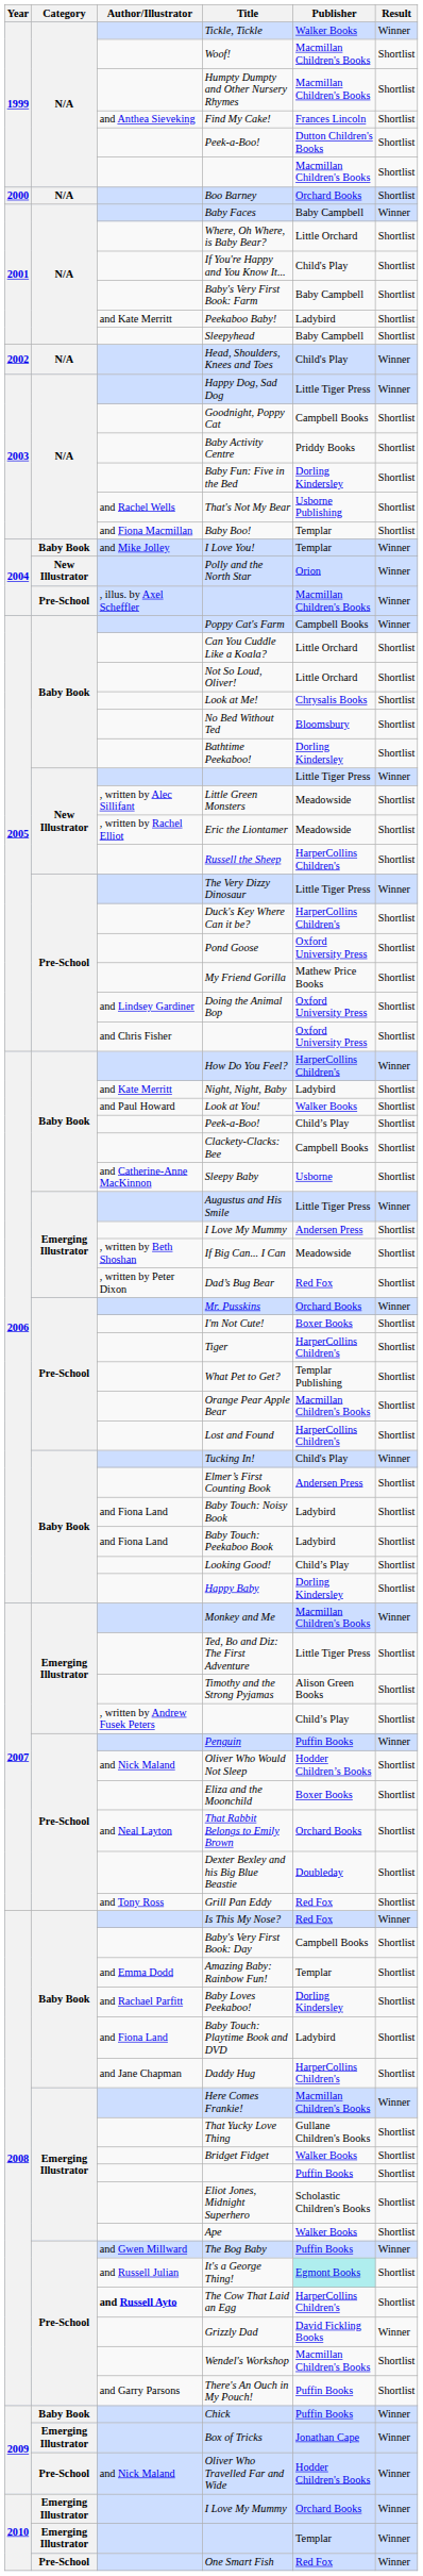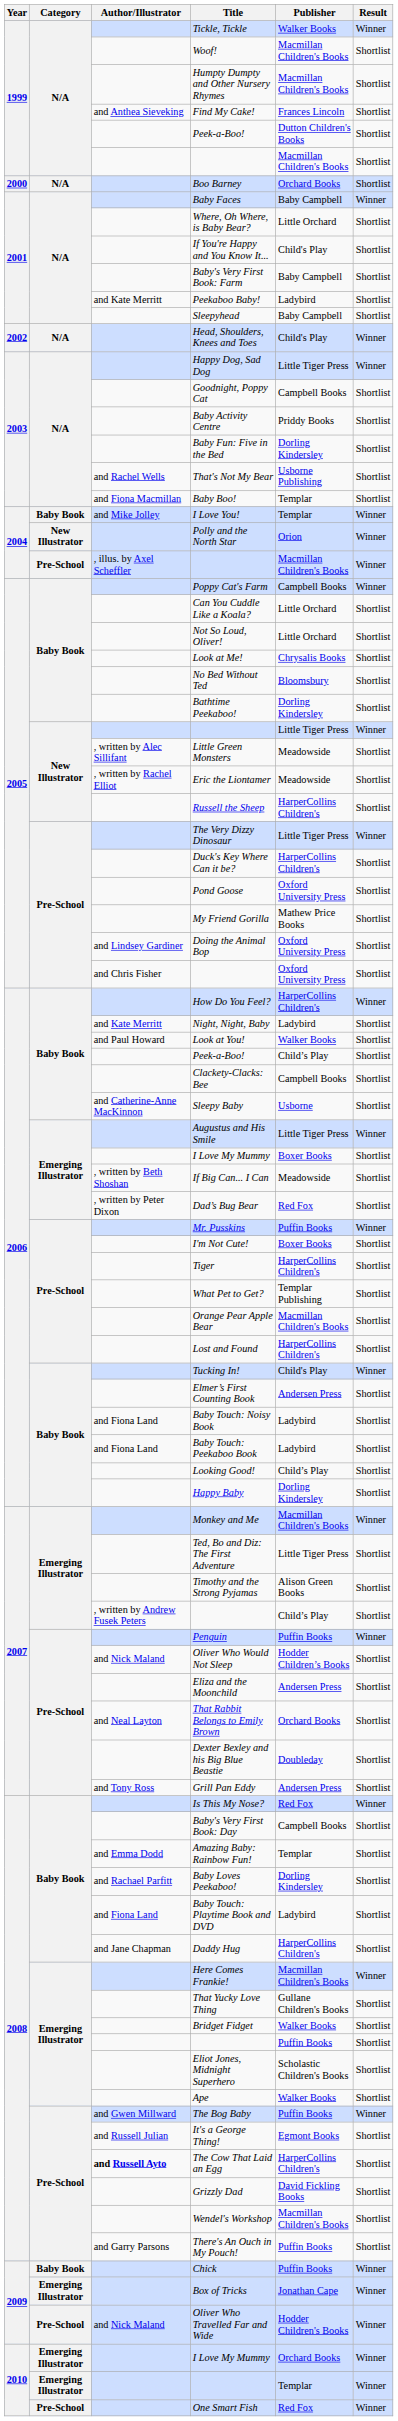 <table class="wikitable sortable mw-collapsible">
 <tr>
 <th>Year</th>
 <th>Category</th>
 <th>Author/Illustrator</th>
 <th>Title</th>
 <th>Publisher</th>
 <th>Result</th>
 </tr>
 <tr style="background:#cddeff">
 <th rowspan="6"><a href='#'>1999</a></th>
 <th rowspan="6">N/A</th>
 <td></td>
 <td><em>Tickle, Tickle</em></td>
 <td><a href='#'>Walker Books</a></td>
 <td>Winner</td>
 </tr>
 <tr>
 <td></td>
 <td><em>Woof!</em></td>
 <td><a href='#'>Macmillan Children's Books</a></td>
 <td>Shortlist</td>
 </tr>
 <tr>
 <td></td>
 <td><em>Humpty Dumpty and Other Nursery Rhymes</em></td>
 <td><a href='#'>Macmillan Children's Books</a></td>
 <td>Shortlist</td>
 </tr>
 <tr>
 <td> and <a href='#'>Anthea Sieveking</a></td>
 <td><em>Find My Cake!</em></td>
 <td><a href='#'>Frances Lincoln</a></td>
 <td>Shortlist</td>
 </tr>
 <tr>
 <td></td>
 <td><em>Peek-a-Boo!</em></td>
 <td><a href='#'>Dutton Children's Books</a></td>
 <td>Shortlist</td>
 </tr>
 <tr>
 <td></td>
 <td><em></em></td>
 <td><a href='#'>Macmillan Children's Books</a></td>
 <td>Shortlist</td>
 </tr>
 <tr style="background:#cddeff">
 <th><a href='#'>2000</a></th>
 <th>N/A</th>
 <td></td>
 <td><em>Boo Barney</em></td>
 <td><a href='#'>Orchard Books</a></td>
 <td>Shortlist</td>
 </tr>
 <tr style="background:#cddeff">
 <th rowspan="6"><a href='#'>2001</a></th>
 <th rowspan="6">N/A</th>
 <td></td>
 <td><em>Baby Faces</em></td>
 <td>Baby Campbell</td>
 <td>Winner</td>
 </tr>
 <tr>
 <td></td>
 <td><em>Where, Oh Where, is Baby Bear?</em></td>
 <td>Little Orchard</td>
 <td>Shortlist</td>
 </tr>
 <tr>
 <td></td>
 <td><em>If You're Happy and You Know It...</em></td>
 <td>Child's Play</td>
 <td>Shortlist</td>
 </tr>
 <tr>
 <td></td>
 <td><em>Baby's Very First Book: Farm</em></td>
 <td>Baby Campbell</td>
 <td>Shortlist</td>
 </tr>
 <tr>
 <td> and Kate Merritt</td>
 <td><em>Peekaboo Baby!</em></td>
 <td>Ladybird</td>
 <td>Shortlist</td>
 </tr>
 <tr>
 <td></td>
 <td><em>Sleepyhead</em></td>
 <td>Baby Campbell</td>
 <td>Shortlist</td>
 </tr>
 <tr style="background:#cddeff">
 <th><a href='#'>2002</a></th>
 <th>N/A</th>
 <td></td>
 <td><em>Head, Shoulders, Knees and Toes</em></td>
 <td>Child's Play</td>
 <td>Winner</td>
 </tr>
 <tr style="background:#cddeff">
 <th rowspan="6"><a href='#'>2003</a></th>
 <th rowspan="6">N/A</th>
 <td></td>
 <td><em>Happy Dog, Sad Dog</em></td>
 <td>Little Tiger Press</td>
 <td>Winner</td>
 </tr>
 <tr>
 <td></td>
 <td><em>Goodnight, Poppy Cat</em></td>
 <td>Campbell Books</td>
 <td>Shortlist</td>
 </tr>
 <tr>
 <td></td>
 <td><em>Baby Activity Centre</em></td>
 <td>Priddy Books</td>
 <td>Shortlist</td>
 </tr>
 <tr>
 <td></td>
 <td><em>Baby Fun: Five in the Bed</em></td>
 <td><a href='#'>Dorling Kindersley</a></td>
 <td>Shortlist</td>
 </tr>
 <tr>
 <td> and <a href='#'>Rachel Wells</a></td>
 <td><em>That's Not My Bear</em></td>
 <td><a href='#'>Usborne Publishing</a></td>
 <td>Shortlist</td>
 </tr>
 <tr>
 <td> and <a href='#'>Fiona Macmillan</a></td>
 <td><em>Baby Boo!</em></td>
 <td>Templar</td>
 <td>Shortlist</td>
 </tr>
 <tr style="background:#cddeff">
 <th rowspan="3"><a href='#'>2004</a></th>
 <th>Baby Book</th>
 <td> and <a href='#'>Mike Jolley</a></td>
 <td><em>I Love You!</em></td>
 <td>Templar</td>
 <td>Winner</td>
 </tr>
 <tr style="background:#cddeff">
 <th>New Illustrator</th>
 <td></td>
 <td><em>Polly and the North Star</em></td>
 <td><a href='#'>Orion</a></td>
 <td>Winner</td>
 </tr>
 <tr style="background:#cddeff">
 <th>Pre-School</th>
 <td>, illus. by <a href='#'>Axel Scheffler</a></td>
 <td></td>
 <td><a href='#'>Macmillan Children's Books</a></td>
 <td>Winner</td>
 </tr>
 <tr style="background:#cddeff">
 <th rowspan="16"><a href='#'>2005</a></th>
 <th rowspan="6">Baby Book</th>
 <td></td>
 <td><em>Poppy Cat's Farm</em></td>
 <td>Campbell Books</td>
 <td>Winner</td>
 </tr>
 <tr>
 <td></td>
 <td><em>Can You Cuddle Like a Koala?</em></td>
 <td>Little Orchard</td>
 <td>Shortlist</td>
 </tr>
 <tr>
 <td></td>
 <td><em>Not So Loud, Oliver!</em></td>
 <td>Little Orchard</td>
 <td>Shortlist</td>
 </tr>
 <tr>
 <td></td>
 <td><em>Look at Me!</em></td>
 <td><a href='#'>Chrysalis Books</a></td>
 <td>Shortlist</td>
 </tr>
 <tr>
 <td></td>
 <td><em>No Bed Without Ted</em></td>
 <td><a href='#'>Bloomsbury</a></td>
 <td>Shortlist</td>
 </tr>
 <tr>
 <td></td>
 <td><em>Bathtime Peekaboo!</em></td>
 <td><a href='#'>Dorling Kindersley</a></td>
 <td>Shortlist</td>
 </tr>
 <tr style="background:#cddeff">
 <th rowspan="4">New Illustrator</th>
 <td></td>
 <td><em></em></td>
 <td>Little Tiger Press</td>
 <td>Winner</td>
 </tr>
 <tr>
 <td>, written by <a href='#'>Alec Sillifant</a></td>
 <td><em>Little Green Monsters</em></td>
 <td>Meadowside</td>
 <td>Shortlist</td>
 </tr>
 <tr>
 <td>, written by <a href='#'>Rachel Elliot</a></td>
 <td><em>Eric the Liontamer</em></td>
 <td>Meadowside</td>
 <td>Shortlist</td>
 </tr>
 <tr>
 <td></td>
 <td><em><a href='#'>Russell the Sheep</a></em></td>
 <td><a href='#'>HarperCollins Children's</a></td>
 <td>Shortlist</td>
 </tr>
 <tr style="background:#cddeff">
 <th rowspan="6">Pre-School</th>
 <td></td>
 <td><em>The Very Dizzy Dinosaur</em></td>
 <td>Little Tiger Press</td>
 <td>Winner</td>
 </tr>
 <tr>
 <td></td>
 <td><em>Duck's Key Where Can it be?</em></td>
 <td><a href='#'>HarperCollins Children's</a></td>
 <td>Shortlist</td>
 </tr>
 <tr>
 <td></td>
 <td><em>Pond Goose</em></td>
 <td><a href='#'>Oxford University Press</a></td>
 <td>Shortlist</td>
 </tr>
 <tr>
 <td></td>
 <td><em>My Friend Gorilla</em></td>
 <td>Mathew Price Books</td>
 <td>Shortlist</td>
 </tr>
 <tr>
 <td> and <a href='#'>Lindsey Gardiner</a></td>
 <td><em>Doing the Animal Bop</em></td>
 <td><a href='#'>Oxford University Press</a></td>
 <td>Shortlist</td>
 </tr>
 <tr>
 <td> and Chris Fisher</td>
 <td><em></em></td>
 <td><a href='#'>Oxford University Press</a></td>
 <td>Shortlist</td>
 </tr>
 <tr style="background:#cddeff">
 <th rowspan="22"><a href='#'>2006</a></th>
 <th rowspan="6">Baby Book</th>
 <td></td>
 <td><em>How Do You Feel?</em></td>
 <td><a href='#'>HarperCollins Children's</a></td>
 <td>Winner</td>
 </tr>
 <tr>
 <td> and <a href='#'>Kate Merritt</a></td>
 <td><em>Night, Night, Baby</em></td>
 <td>Ladybird</td>
 <td>Shortlist</td>
 </tr>
 <tr>
 <td> and Paul Howard</td>
 <td><em>Look at You!</em></td>
 <td><a href='#'>Walker Books</a></td>
 <td>Shortlist</td>
 </tr>
 <tr>
 <td></td>
 <td><em>Peek-a-Boo!</em></td>
 <td>Child’s Play</td>
 <td>Shortlist</td>
 </tr>
 <tr>
 <td></td>
 <td><em>Clackety-Clacks: Bee</em></td>
 <td>Campbell Books</td>
 <td>Shortlist</td>
 </tr>
 <tr>
 <td> and <a href='#'>Catherine-Anne MacKinnon</a></td>
 <td><em>Sleepy Baby</em></td>
 <td><a href='#'>Usborne</a></td>
 <td>Shortlist</td>
 </tr>
 <tr style="background:#cddeff">
 <th rowspan="4">Emerging Illustrator</th>
 <td></td>
 <td><em>Augustus and His Smile</em></td>
 <td>Little Tiger Press</td>
 <td>Winner</td>
 </tr>
 <tr>
 <td></td>
 <td><em>I Love My Mummy</em></td>
-<td><a href='#'>Andersen Press</a></td>
+<td><a href='#'>Boxer Books</a></td>
 <td>Shortlist</td>
 </tr>
 <tr>
 <td>, written by <a href='#'>Beth Shoshan</a></td>
 <td><em>If Big Can... I Can</em></td>
 <td>Meadowside</td>
 <td>Shortlist</td>
 </tr>
 <tr>
 <td>, written by Peter Dixon</td>
 <td><em>Dad’s Bug Bear</em></td>
 <td><a href='#'>Red Fox</a></td>
 <td>Shortlist</td>
 </tr>
 <tr style="background:#cddeff">
 <th rowspan="6">Pre-School</th>
 <td></td>
 <td><em><a href='#'>Mr. Pusskins</a></em></td>
-<td><a href='#'>Orchard Books</a></td>
+<td><a href='#'>Puffin Books</a></td>
 <td>Winner</td>
 </tr>
 <tr>
 <td></td>
 <td><em>I'm Not Cute!</em></td>
 <td><a href='#'>Boxer Books</a></td>
 <td>Shortlist</td>
 </tr>
 <tr>
 <td></td>
 <td><em>Tiger</em></td>
 <td><a href='#'>HarperCollins Children's</a></td>
 <td>Shortlist</td>
 </tr>
 <tr>
 <td></td>
 <td><em>What Pet to Get?</em></td>
 <td>Templar Publishing</td>
 <td>Shortlist</td>
 </tr>
 <tr>
 <td></td>
 <td><em>Orange Pear Apple Bear</em></td>
 <td><a href='#'>Macmillan Children's Books</a></td>
 <td>Shortlist</td>
 </tr>
 <tr>
 <td></td>
 <td><em>Lost and Found</em></td>
 <td><a href='#'>HarperCollins Children's</a></td>
 <td>Shortlist</td>
 </tr>
 <tr style="background:#cddeff">
 <th rowspan="6">Baby Book</th>
 <td></td>
 <td><em>Tucking In!</em></td>
 <td>Child's Play</td>
 <td>Winner</td>
 </tr>
 <tr>
 <td></td>
 <td><em>Elmer’s First Counting Book</em></td>
 <td><a href='#'>Andersen Press</a></td>
 <td>Shortlist</td>
 </tr>
 <tr>
 <td> and Fiona Land</td>
 <td><em>Baby Touch: Noisy Book</em></td>
 <td>Ladybird</td>
 <td>Shortlist</td>
 </tr>
 <tr>
 <td> and Fiona Land</td>
 <td><em>Baby Touch: Peekaboo Book</em></td>
 <td>Ladybird</td>
 <td>Shortlist</td>
 </tr>
 <tr>
 <td></td>
 <td><em>Looking Good!</em></td>
 <td>Child’s Play</td>
 <td>Shortlist</td>
 </tr>
 <tr>
 <td></td>
 <td><em><a href='#'>Happy Baby</a></em></td>
 <td><a href='#'>Dorling Kindersley</a></td>
 <td>Shortlist</td>
 </tr>
 <tr style="background:#cddeff">
 <th rowspan="10"><a href='#'>2007</a></th>
 <th rowspan="4">Emerging Illustrator</th>
 <td></td>
 <td><em>Monkey and Me</em></td>
 <td><a href='#'>Macmillan Children's Books</a></td>
 <td>Winner</td>
 </tr>
 <tr>
 <td></td>
 <td><em>Ted, Bo and Diz: The First Adventure</em></td>
 <td>Little Tiger Press</td>
 <td>Shortlist</td>
 </tr>
 <tr>
 <td></td>
 <td><em>Timothy and the Strong Pyjamas</em></td>
 <td>Alison Green Books</td>
 <td>Shortlist</td>
 </tr>
 <tr>
 <td>, written by <a href='#'>Andrew Fusek Peters</a></td>
 <td><em></em></td>
 <td>Child’s Play</td>
 <td>Shortlist</td>
 </tr>
 <tr style="background:#cddeff">
 <th rowspan="6">Pre-School</th>
 <td></td>
 <td><em><a href='#'>Penguin</a></em></td>
 <td><a href='#'>Puffin Books</a></td>
 <td>Winner</td>
 </tr>
 <tr>
 <td> and <a href='#'>Nick Maland</a></td>
 <td><em>Oliver Who Would Not Sleep</em></td>
 <td><a href='#'>Hodder Children’s Books</a></td>
 <td>Shortlist</td>
 </tr>
 <tr>
 <td></td>
 <td><em>Eliza and the Moonchild</em></td>
-<td><a href='#'>Boxer Books</a></td>
+<td><a href='#'>Andersen Press</a></td>
 <td>Shortlist</td>
 </tr>
 <tr>
 <td> and <a href='#'>Neal Layton</a></td>
 <td><em><a href='#'>That Rabbit Belongs to Emily Brown</a></em></td>
 <td><a href='#'>Orchard Books</a></td>
 <td>Shortlist</td>
 </tr>
 <tr>
 <td></td>
 <td><em>Dexter Bexley and his Big Blue Beastie</em></td>
 <td><a href='#'>Doubleday</a></td>
 <td>Shortlist</td>
 </tr>
 <tr>
 <td> and <a href='#'>Tony Ross</a></td>
 <td><em>Grill Pan Eddy</em></td>
-<td><a href='#'>Red Fox</a></td>
+<td><a href='#'>Andersen Press</a></td>
 <td>Shortlist</td>
 </tr>
 <tr style="background:#cddeff">
 <th rowspan="18"><a href='#'>2008</a></th>
 <th rowspan="6">Baby Book</th>
 <td></td>
 <td><em>Is This My Nose?</em></td>
 <td><a href='#'>Red Fox</a></td>
 <td>Winner</td>
 </tr>
 <tr>
 <td></td>
 <td><em>Baby's Very First Book: Day</em></td>
 <td>Campbell Books</td>
 <td>Shortlist</td>
 </tr>
 <tr>
 <td> and <a href='#'>Emma Dodd</a></td>
 <td><em>Amazing Baby: Rainbow Fun!</em></td>
 <td>Templar</td>
 <td>Shortlist</td>
 </tr>
 <tr>
 <td> and <a href='#'>Rachael Parfitt</a></td>
 <td><em>Baby Loves Peekaboo!</em></td>
 <td><a href='#'>Dorling Kindersley</a></td>
 <td>Shortlist</td>
 </tr>
 <tr>
 <td> and <a href='#'>Fiona Land</a></td>
 <td><em>Baby Touch: Playtime Book and DVD</em></td>
 <td>Ladybird</td>
 <td>Shortlist</td>
 </tr>
 <tr>
 <td> and Jane Chapman</td>
 <td><em>Daddy Hug</em></td>
 <td><a href='#'>HarperCollins Children's</a></td>
 <td>Shortlist</td>
 </tr>
 <tr style="background:#cddeff">
 <th rowspan="6">Emerging Illustrator</th>
 <td></td>
 <td><em>Here Comes Frankie!</em></td>
 <td><a href='#'>Macmillan Children's Books</a></td>
 <td>Winner</td>
 </tr>
 <tr>
 <td></td>
 <td><em>That Yucky Love Thing</em></td>
 <td>Gullane Children's Books</td>
 <td>Shortlist</td>
 </tr>
 <tr>
 <td></td>
 <td><em>Bridget Fidget</em></td>
 <td><a href='#'>Walker Books</a></td>
 <td>Shortlist</td>
 </tr>
 <tr>
 <td></td>
 <td><em></em></td>
 <td><a href='#'>Puffin Books</a></td>
 <td>Shortlist</td>
 </tr>
 <tr>
 <td></td>
 <td><em>Eliot Jones, Midnight Superhero</em></td>
 <td>Scholastic Children's Books</td>
 <td>Shortlist</td>
 </tr>
 <tr>
 <td></td>
 <td><em>Ape</em></td>
 <td><a href='#'>Walker Books</a></td>
 <td>Shortlist</td>
 </tr>
 <tr style="background:#cddeff">
 <th rowspan="6">Pre-School</th>
 <td> and <a href='#'>Gwen Millward</a></td>
 <td><em>The Bog Baby</em></td>
 <td><a href='#'>Puffin Books</a></td>
 <td>Winner</td>
 </tr>
 <tr>
 <td> and <a href='#'>Russell Julian</a></td>
 <td><em>It's a George Thing!</em></td>
-<td style="background: paleturquoise;"><a href='#'>Egmont Books</a></td>
+<td><a href='#'>Egmont Books</a></td>
 <td>Shortlist</td>
 </tr>
 <tr>
 <td><strong> and <a href='#'>Russell Ayto</a></strong></td>
 <td><em>The Cow That Laid an Egg</em></td>
 <td><a href='#'>HarperCollins Children's</a></td>
 <td>Shortlist</td>
 </tr>
 <tr>
 <td></td>
 <td><em>Grizzly Dad</em></td>
 <td><a href='#'>David Fickling Books</a></td>
-<td>Winner</td>
+<td>Shortlist</td>
 </tr>
 <tr>
 <td></td>
 <td><em>Wendel's Workshop</em></td>
 <td><a href='#'>Macmillan Children's Books</a></td>
 <td>Shortlist</td>
 </tr>
 <tr>
 <td> and Garry Parsons</td>
 <td><em>There's An Ouch in My Pouch!</em></td>
 <td><a href='#'>Puffin Books</a></td>
 <td>Shortlist</td>
 </tr>
 <tr style="background:#cddeff">
 <th rowspan="3"><a href='#'>2009</a></th>
 <th>Baby Book</th>
 <td></td>
 <td><em>Chick</em></td>
 <td><a href='#'>Puffin Books</a></td>
 <td>Winner</td>
 </tr>
 <tr style="background:#cddeff">
 <th>Emerging Illustrator</th>
 <td></td>
 <td><em>Box of Tricks</em></td>
 <td><a href='#'>Jonathan Cape</a></td>
 <td>Winner</td>
 </tr>
 <tr style="background:#cddeff">
 <th>Pre-School</th>
 <td> and <a href='#'>Nick Maland</a></td>
 <td><em>Oliver Who Travelled Far and Wide</em></td>
 <td><a href='#'>Hodder Children's Books</a></td>
 <td>Winner</td>
 </tr>
 <tr style="background:#cddeff">
 <th rowspan="3"><a href='#'>2010</a></th>
 <th>Emerging Illustrator</th>
 <td></td>
 <td><em>I Love My Mummy</em></td>
 <td><a href='#'>Orchard Books</a></td>
 <td>Winner</td>
 </tr>
 <tr style="background:#cddeff">
 <th>Emerging Illustrator</th>
 <td></td>
 <td><em></em></td>
 <td>Templar</td>
 <td>Winner</td>
 </tr>
 <tr style="background:#cddeff">
 <th>Pre-School</th>
 <td></td>
 <td><em>One Smart Fish</em></td>
 <td><a href='#'>Red Fox</a></td>
 <td>Winner</td>
 </tr>
 </table>
